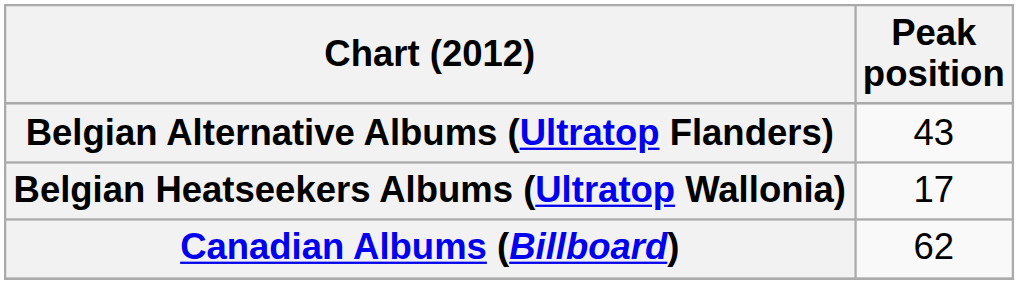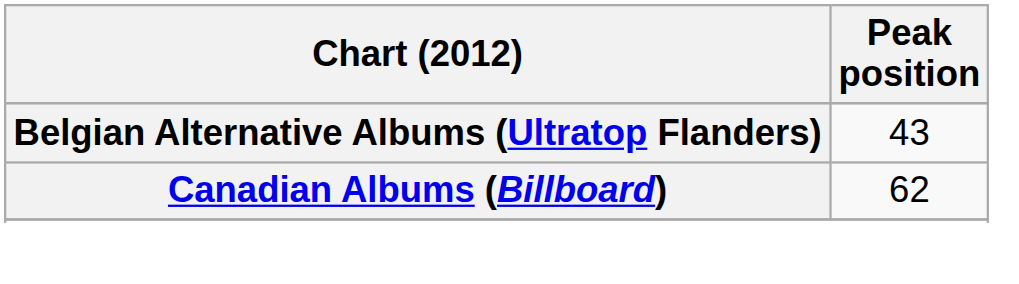 <table class="wikitable sortable plainrowheaders" style="text-align:center">
 <tr>
 <th scope="col">Chart (2012)</th>
 <th scope="col">Peak<br>position</th>
 </tr>
 <tr>
 </tr>
 <tr>
 </tr>
 <tr>
 <th scope="row">Belgian Alternative Albums (<a href='#'>Ultratop</a> Flanders)</th>
 <td>43</td>
-</tr>
-<tr>
-<th scope="row">Belgian Heatseekers Albums (<a href='#'>Ultratop</a> Wallonia)</th>
-<td>17</td>
 </tr>
 <tr>
 <th scope="row"><a href='#'>Canadian Albums</a> (<em><a href='#'>Billboard</a></em>)</th>
 <td>62</td>
 </tr>
 <tr>
 </tr>
 <tr>
 </tr>
 <tr>
 </tr>
 <tr>
 </tr>
 <tr>
 </tr>
 <tr>
 </tr>
 <tr>
 </tr>
 <tr>
 </tr>
 <tr>
 </tr>
 <tr>
 </tr>
 </table>
